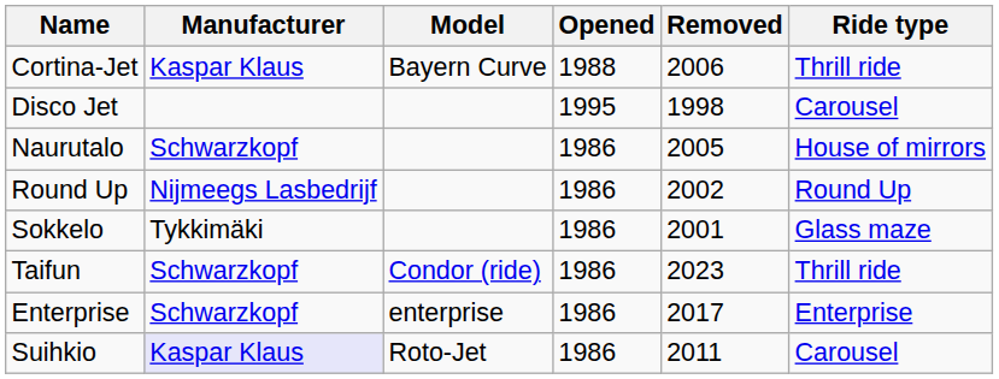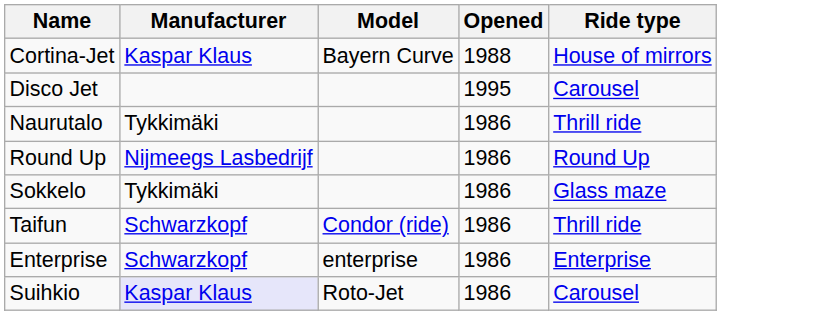 <table class= "wikitable sortable">
 <tr>
 <th>Name</th>
 <th>Manufacturer</th>
 <th>Model</th>
 <th>Opened</th>
-<th>Removed</th>
 <th>Ride type</th>
 </tr>
 <tr>
 <td>Cortina-Jet</td>
 <td><a href='#'>Kaspar Klaus</a></td>
 <td>Bayern Curve</td>
 <td>1988</td>
-<td>2006</td>
-<td><a href='#'>Thrill ride</a></td>
+<td><a href='#'>House of mirrors</a></td>
 </tr>
 <tr>
 <td>Disco Jet</td>
 <td></td>
 <td></td>
 <td>1995</td>
-<td>1998</td>
 <td><a href='#'>Carousel</a></td>
 </tr>
 <tr>
 <td>Naurutalo</td>
-<td><a href='#'>Schwarzkopf</a></td>
+<td>Tykkimäki</td>
 <td></td>
 <td>1986</td>
-<td>2005</td>
-<td><a href='#'>House of mirrors</a></td>
+<td><a href='#'>Thrill ride</a></td>
 </tr>
 <tr>
 <td>Round Up</td>
 <td><a href='#'>Nijmeegs Lasbedrijf</a></td>
 <td></td>
 <td>1986</td>
-<td>2002</td>
 <td><a href='#'>Round Up</a></td>
 </tr>
 <tr>
 <td>Sokkelo</td>
 <td>Tykkimäki</td>
 <td></td>
 <td>1986</td>
-<td>2001</td>
 <td><a href='#'>Glass maze</a></td>
 </tr>
 <tr>
 <td>Taifun</td>
 <td><a href='#'>Schwarzkopf</a></td>
 <td><a href='#'>Condor (ride)</a></td>
 <td>1986</td>
-<td>2023</td>
 <td><a href='#'>Thrill ride</a></td>
 </tr>
 <tr>
 <td>Enterprise</td>
 <td><a href='#'>Schwarzkopf</a></td>
 <td>enterprise</td>
 <td>1986</td>
-<td>2017</td>
 <td><a href='#'>Enterprise</a></td>
 </tr>
 <tr>
 <td>Suihkio</td>
 <td style="background: lavender;"><a href='#'>Kaspar Klaus</a></td>
 <td>Roto-Jet</td>
 <td>1986</td>
-<td>2011</td>
 <td><a href='#'>Carousel</a></td>
 </tr>
 </table>
